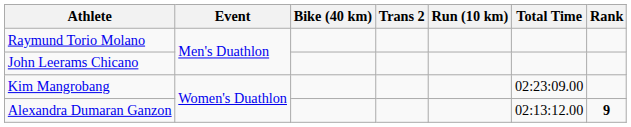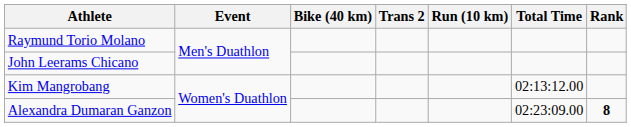 <table class="wikitable" style="font-size:90%">
 <tr>
 <th>Athlete</th>
 <th>Event</th>
 <th>Bike (40 km)</th>
 <th>Trans 2</th>
 <th>Run (10 km)</th>
 <th>Total Time</th>
 <th>Rank</th>
 </tr>
 <tr align=center>
 <td align=left><a href='#'>Raymund Torio Molano</a></td>
 <td rowspan="2" align=left><a href='#'>Men's Duathlon</a></td>
 <td></td>
 <td></td>
 <td></td>
 <td></td>
 <td></td>
 </tr>
 <tr align=center>
 <td align=left><a href='#'>John Leerams Chicano</a></td>
 <td></td>
 <td></td>
 <td></td>
 <td></td>
 <td></td>
 </tr>
 <tr align=center>
 <td align=left><a href='#'>Kim Mangrobang</a></td>
 <td rowspan="2" align=left><a href='#'>Women's Duathlon</a></td>
 <td></td>
 <td></td>
 <td></td>
-<td>02:23:09.00</td>
+<td>02:13:12.00</td>
 <td></td>
 </tr>
 <tr align=center>
 <td align=left><a href='#'>Alexandra Dumaran Ganzon</a></td>
 <td></td>
 <td></td>
 <td></td>
-<td>02:13:12.00</td>
-<td><strong>9</strong></td>
+<td>02:23:09.00</td>
+<td><strong>8</strong></td>
 </tr>
 </table>
